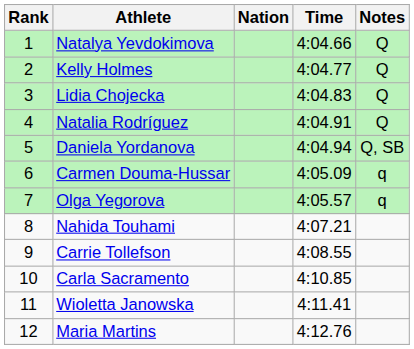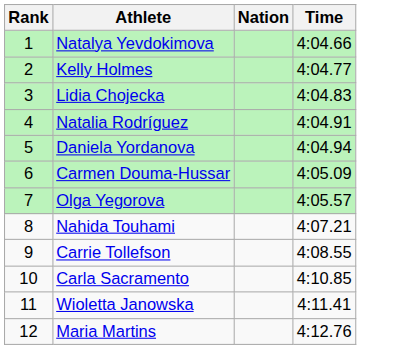 <table class="wikitable sortable" style="text-align:center">
 <tr>
 <th>Rank</th>
 <th>Athlete</th>
 <th>Nation</th>
 <th>Time</th>
-<th>Notes</th>
 </tr>
 <tr bgcolor=bbf3bb>
 <td>1</td>
 <td align=left><a href='#'>Natalya Yevdokimova</a></td>
 <td align=left></td>
 <td>4:04.66</td>
-<td>Q</td>
 </tr>
 <tr bgcolor=bbf3bb>
 <td>2</td>
 <td align=left><a href='#'>Kelly Holmes</a></td>
 <td align=left></td>
 <td>4:04.77</td>
-<td>Q</td>
 </tr>
 <tr bgcolor=bbf3bb>
 <td>3</td>
 <td align=left><a href='#'>Lidia Chojecka</a></td>
 <td align=left></td>
 <td>4:04.83</td>
-<td>Q</td>
 </tr>
 <tr bgcolor=bbf3bb>
 <td>4</td>
 <td align=left><a href='#'>Natalia Rodríguez</a></td>
 <td align=left></td>
 <td>4:04.91</td>
-<td>Q</td>
 </tr>
 <tr bgcolor=bbf3bb>
 <td>5</td>
 <td align=left><a href='#'>Daniela Yordanova</a></td>
 <td align=left></td>
 <td>4:04.94</td>
-<td>Q, SB</td>
 </tr>
 <tr bgcolor=bbf3bb>
 <td>6</td>
 <td align=left><a href='#'>Carmen Douma-Hussar</a></td>
 <td align=left></td>
 <td>4:05.09</td>
-<td>q</td>
 </tr>
 <tr bgcolor=bbf3bb>
 <td>7</td>
 <td align=left><a href='#'>Olga Yegorova</a></td>
 <td align=left></td>
 <td>4:05.57</td>
-<td>q</td>
 </tr>
 <tr>
 <td>8</td>
 <td align=left><a href='#'>Nahida Touhami</a></td>
 <td align=left></td>
 <td>4:07.21</td>
-<td></td>
 </tr>
 <tr>
 <td>9</td>
 <td align=left><a href='#'>Carrie Tollefson</a></td>
 <td align=left></td>
 <td>4:08.55</td>
-<td></td>
 </tr>
 <tr>
 <td>10</td>
 <td align=left><a href='#'>Carla Sacramento</a></td>
 <td align=left></td>
 <td>4:10.85</td>
-<td></td>
 </tr>
 <tr>
 <td>11</td>
 <td align=left><a href='#'>Wioletta Janowska</a></td>
 <td align=left></td>
 <td>4:11.41</td>
-<td></td>
 </tr>
 <tr>
 <td>12</td>
 <td align=left><a href='#'>Maria Martins</a></td>
 <td align=left></td>
 <td>4:12.76</td>
-<td></td>
 </tr>
 </table>
